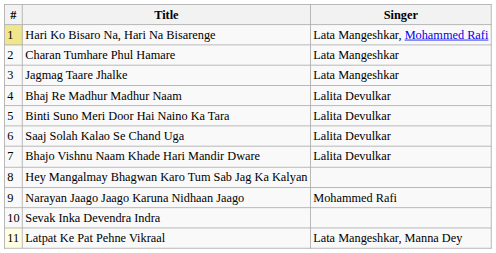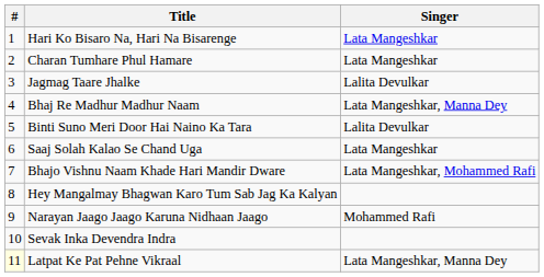 <table class="wikitable" style="font-size:95%;">
 <tr>
 <th>#</th>
 <th>Title</th>
 <th>Singer</th>
 </tr>
 <tr>
-<td style="background: khaki;">1</td>
+<td>1</td>
 <td>Hari Ko Bisaro Na, Hari Na Bisarenge</td>
-<td>Lata Mangeshkar, <a href='#'>Mohammed Rafi</a></td>
+<td><a href='#'>Lata Mangeshkar</a></td>
 </tr>
 <tr>
 <td>2</td>
 <td>Charan Tumhare Phul Hamare</td>
 <td>Lata Mangeshkar</td>
 </tr>
 <tr>
 <td>3</td>
 <td>Jagmag Taare Jhalke</td>
-<td>Lata Mangeshkar</td>
+<td>Lalita Devulkar</td>
 </tr>
 <tr>
 <td>4</td>
 <td>Bhaj Re Madhur Madhur Naam</td>
-<td>Lalita Devulkar</td>
+<td>Lata Mangeshkar, <a href='#'>Manna Dey</a></td>
 </tr>
 <tr>
 <td>5</td>
 <td>Binti Suno Meri Door Hai Naino Ka Tara</td>
 <td>Lalita Devulkar</td>
 </tr>
 <tr>
 <td>6</td>
 <td>Saaj Solah Kalao Se Chand Uga</td>
-<td>Lalita Devulkar</td>
+<td>Lata Mangeshkar</td>
 </tr>
 <tr>
 <td>7</td>
 <td>Bhajo Vishnu Naam Khade Hari Mandir Dware</td>
-<td>Lalita Devulkar</td>
+<td>Lata Mangeshkar, <a href='#'>Mohammed Rafi</a></td>
 </tr>
 <tr>
 <td>8</td>
 <td>Hey Mangalmay Bhagwan Karo Tum Sab Jag Ka Kalyan</td>
 <td></td>
 </tr>
 <tr>
 <td>9</td>
 <td>Narayan Jaago Jaago Karuna Nidhaan Jaago</td>
 <td>Mohammed Rafi</td>
 </tr>
 <tr>
 <td>10</td>
 <td>Sevak Inka Devendra Indra</td>
 <td></td>
 </tr>
 <tr>
 <td style="background: lightyellow;">11</td>
 <td>Latpat Ke Pat Pehne Vikraal</td>
 <td>Lata Mangeshkar, Manna Dey</td>
 </tr>
 </table>
